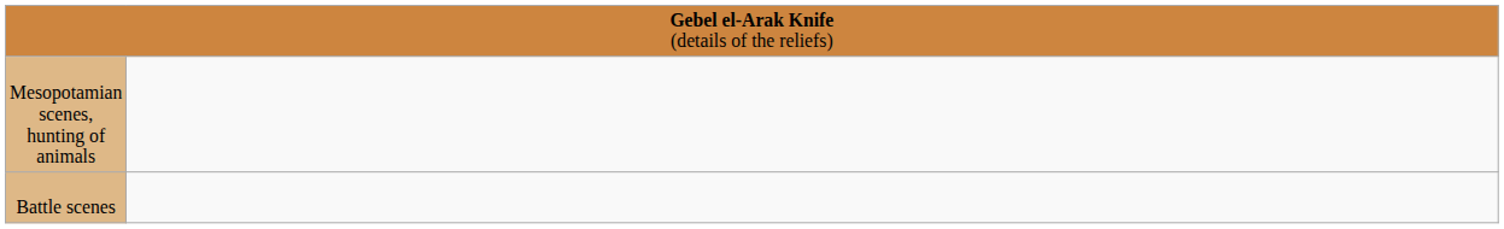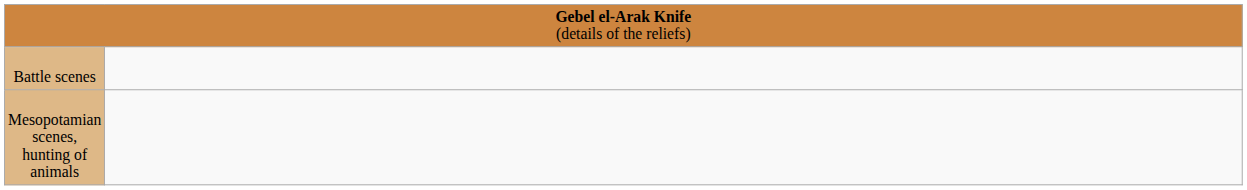 <table class="wikitable" style="margin:0 auto;"  align="center"  colspan="2" cellpadding="3" style="font-size: 80%; width: 100%;">
 <tr>
 <td colspan=2 style="background:#CD853F; font-size: 100%; text-align:center"><strong>Gebel el-Arak Knife</strong><br>(details of the reliefs)</td>
 </tr>
 <tr>
+<td style="background:#DEB887; font-size: 100%; width: 1%; text-align: center"><br>Battle scenes</td>
+<td><br></td>
+</tr>
+<tr>
 <td style="background:#DEB887; font-size: 100%; width: 1%; text-align: center"><br>Mesopotamian scenes, hunting of animals</td>
 <td><br></td>
 </tr>
-<tr>
-<td style="background:#DEB887; font-size: 100%; width: 1%; text-align: center"><br>Battle scenes</td>
-<td><br></td>
-</tr>
 </table>
